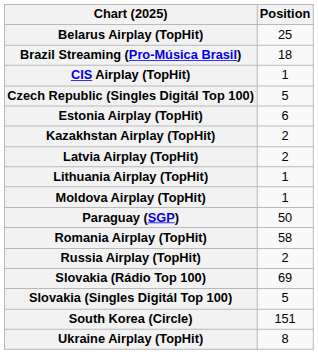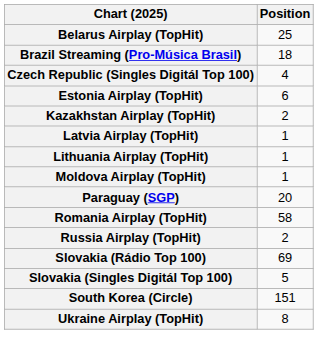 <table class="wikitable sortable plainrowheaders" style="text-align:center">
 <tr>
 <th scope="col">Chart (2025)</th>
 <th scope="col">Position</th>
 </tr>
 <tr>
 <th scope="row">Belarus Airplay (TopHit)</th>
 <td>25</td>
 </tr>
 <tr>
 <th scope="row">Brazil Streaming (<a href='#'>Pro-Música Brasil</a>)</th>
 <td>18</td>
 </tr>
 <tr>
-<th scope="row"><a href='#'>CIS</a> Airplay (TopHit)</th>
-<td>1</td>
-</tr>
-<tr>
 <th scope="row">Czech Republic (Singles Digitál Top 100)</th>
-<td>5</td>
+<td>4</td>
 </tr>
 <tr>
 <th scope="row">Estonia Airplay (TopHit)</th>
 <td>6</td>
 </tr>
 <tr>
 <th scope="row">Kazakhstan Airplay (TopHit)</th>
 <td>2</td>
 </tr>
 <tr>
 <th scope="row">Latvia Airplay (TopHit)</th>
-<td>2</td>
+<td>1</td>
 </tr>
 <tr>
 <th scope="row">Lithuania Airplay (TopHit)</th>
 <td>1</td>
 </tr>
 <tr>
 <th scope="row">Moldova Airplay (TopHit)</th>
 <td>1</td>
 </tr>
 <tr>
 <th scope="row">Paraguay (<a href='#'>SGP</a>)</th>
-<td>50</td>
+<td>20</td>
 </tr>
 <tr>
 <th scope="row">Romania Airplay (TopHit)</th>
 <td>58</td>
 </tr>
 <tr>
 <th scope="row">Russia Airplay (TopHit)</th>
 <td>2</td>
 </tr>
 <tr>
 <th scope="row">Slovakia (Rádio Top 100)</th>
 <td>69</td>
 </tr>
 <tr>
 <th scope="row">Slovakia (Singles Digitál Top 100)</th>
 <td>5</td>
 </tr>
 <tr>
 <th scope="row">South Korea (Circle)</th>
 <td>151</td>
 </tr>
 <tr>
 <th scope="row">Ukraine Airplay (TopHit)</th>
 <td>8</td>
 </tr>
 </table>
